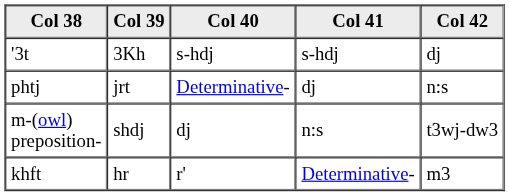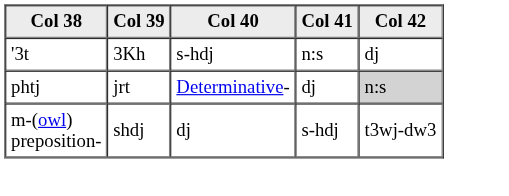 <table cellspacing=0 cellpadding=4 border=1>
 <tr bgcolor="#ececec" style="text-align:center;">
 <th>Col 38</th>
 <th>Col 39</th>
 <th>Col 40</th>
 <th>Col 41</th>
 <th>Col 42</th>
 </tr>
 <tr>
 <td>'3t</td>
 <td>3Kh</td>
 <td>s-hdj</td>
-<td>s-hdj</td>
+<td>n:s</td>
 <td>dj</td>
 </tr>
 <tr>
 <td>phtj</td>
 <td>jrt</td>
 <td><a href='#'>Determinative</a>-</td>
 <td>dj</td>
-<td>n:s</td>
+<td style="background: lightgrey;">n:s</td>
 </tr>
 <tr>
 <td>m-(<a href='#'>owl</a>)<br>preposition-</td>
 <td>shdj</td>
 <td>dj</td>
-<td>n:s</td>
+<td>s-hdj</td>
 <td>t3wj-dw3</td>
-</tr>
-<tr>
-<td>khft</td>
-<td>hr</td>
-<td>r'</td>
-<td><a href='#'>Determinative</a>-</td>
-<td>m3</td>
 </tr>
 <tr>
 </tr>
 </table>
